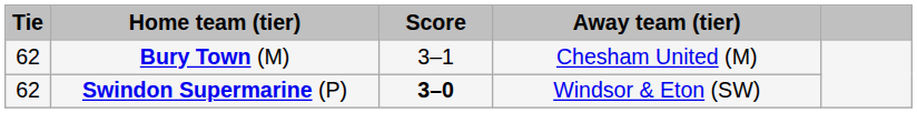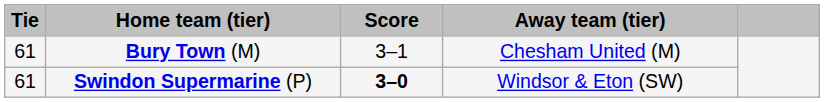 <table class="wikitable" style="width: 600px; background:WhiteSmoke; text-align:center; font-size:90%">
 <tr>
 <td scope="col" style="width:  5.00%; background:silver;"><strong>Tie</strong></td>
 <td scope="col" style="width: 36.25%; background:silver;"><strong>Home team (tier)</strong></td>
 <td scope="col" style="width: 12.50%; background:silver;"><strong>Score</strong></td>
 <td scope="col" style="width: 36.25%; background:silver;"><strong>Away team (tier)</strong></td>
 <td scope="col" style="width: 10.00%; background:silver;"><strong></strong></td>
 </tr>
 <tr>
-<td>62</td>
+<td>61</td>
 <td><strong><a href='#'>Bury Town</a></strong> (M)</td>
 <td>3–1</td>
 <td><a href='#'>Chesham United</a> (M)</td>
 </tr>
 <tr>
-<td>62</td>
+<td>61</td>
 <td><strong><a href='#'>Swindon Supermarine</a></strong> (P)</td>
 <td><strong>3–0</strong></td>
 <td><a href='#'>Windsor & Eton</a> (SW)</td>
 </tr>
 </table>
